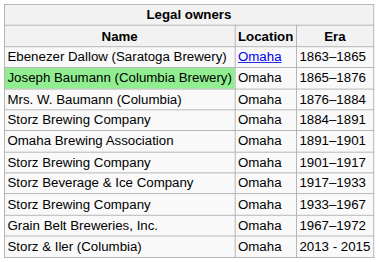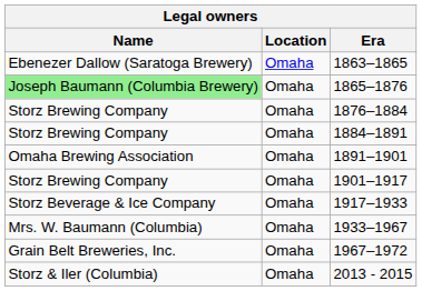 <table class="wikitable">
 <tr>
 <th align="center" colspan="6"><strong>Legal owners</strong></th>
 </tr>
 <tr>
 <th>Name</th>
 <th>Location</th>
 <th>Era</th>
 </tr>
 <tr>
 <td>Ebenezer Dallow (Saratoga Brewery)</td>
 <td><a href='#'>Omaha</a></td>
 <td>1863–1865</td>
 </tr>
 <tr>
 <td style="background: lightgreen;">Joseph Baumann (Columbia Brewery)</td>
 <td>Omaha</td>
 <td>1865–1876</td>
 </tr>
 <tr>
-<td>Mrs. W. Baumann (Columbia)</td>
+<td>Storz Brewing Company</td>
 <td>Omaha</td>
 <td>1876–1884</td>
 </tr>
 <tr>
 <td>Storz Brewing Company</td>
 <td>Omaha</td>
 <td>1884–1891</td>
 </tr>
 <tr>
 <td>Omaha Brewing Association</td>
 <td>Omaha</td>
 <td>1891–1901</td>
 </tr>
 <tr>
 <td>Storz Brewing Company</td>
 <td>Omaha</td>
 <td>1901–1917</td>
 </tr>
 <tr>
 <td>Storz Beverage & Ice Company</td>
 <td>Omaha</td>
 <td>1917–1933</td>
 </tr>
 <tr>
-<td>Storz Brewing Company</td>
+<td>Mrs. W. Baumann (Columbia)</td>
 <td>Omaha</td>
 <td>1933–1967</td>
 </tr>
 <tr>
 <td>Grain Belt Breweries, Inc.</td>
 <td>Omaha</td>
 <td>1967–1972</td>
 </tr>
 <tr>
 <td>Storz & Iler (Columbia)</td>
 <td>Omaha</td>
 <td>2013 - 2015</td>
 </tr>
 </table>
